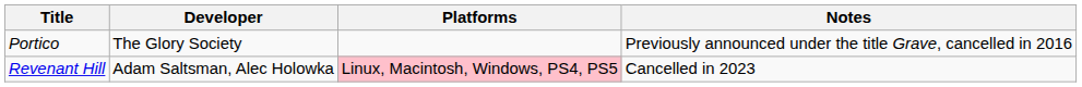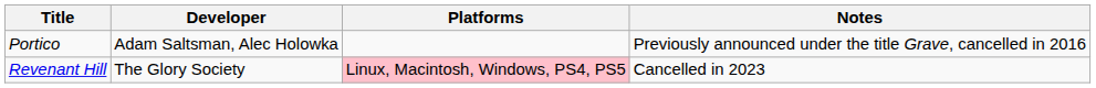 <table class="wikitable">
 <tr>
 <th>Title</th>
 <th>Developer</th>
 <th>Platforms</th>
 <th>Notes</th>
 </tr>
 <tr>
 <td><em>Portico</em></td>
-<td>The Glory Society</td>
+<td>Adam Saltsman, Alec Holowka</td>
 <td></td>
 <td>Previously announced under the title <em>Grave</em>, cancelled in 2016</td>
 </tr>
 <tr>
 <td><em><a href='#'>Revenant Hill</a></em></td>
-<td>Adam Saltsman, Alec Holowka</td>
+<td>The Glory Society</td>
 <td style="background: pink;">Linux, Macintosh, Windows, PS4, PS5</td>
 <td>Cancelled in 2023</td>
 </tr>
 </table>
